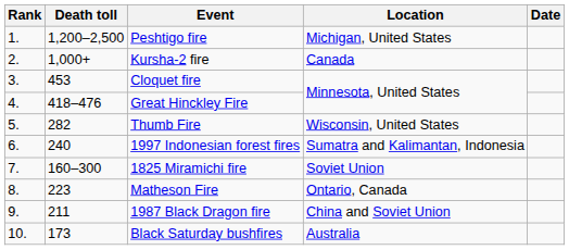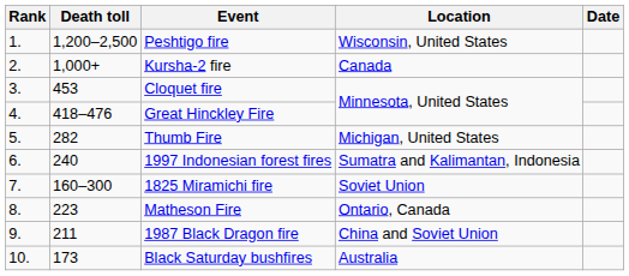 <table class="sortable wikitable" style="font-size:100%">
 <tr>
 <th>Rank</th>
 <th data-sort-type="number">Death toll</th>
 <th>Event</th>
 <th>Location</th>
 <th>Date</th>
 </tr>
 <tr>
 <td>1.</td>
 <td>1,200–2,500</td>
 <td><a href='#'>Peshtigo fire</a></td>
-<td><a href='#'>Michigan</a>, United States</td>
+<td><a href='#'>Wisconsin</a>, United States</td>
 <td></td>
 </tr>
 <tr>
 <td>2.</td>
 <td>1,000+</td>
 <td><a href='#'>Kursha-2</a> fire</td>
 <td><a href='#'>Canada</a></td>
 <td></td>
 </tr>
 <tr>
 <td>3.</td>
 <td>453</td>
 <td><a href='#'>Cloquet fire</a></td>
 <td rowspan="2"><a href='#'>Minnesota</a>, United States</td>
 <td></td>
 </tr>
 <tr>
 <td>4.</td>
 <td>418–476</td>
 <td><a href='#'>Great Hinckley Fire</a></td>
 <td></td>
 </tr>
 <tr>
 <td>5.</td>
 <td>282</td>
 <td><a href='#'>Thumb Fire</a></td>
-<td><a href='#'>Wisconsin</a>, United States</td>
+<td><a href='#'>Michigan</a>, United States</td>
 <td></td>
 </tr>
 <tr>
 <td>6.</td>
 <td>240</td>
 <td><a href='#'>1997 Indonesian forest fires</a></td>
 <td><a href='#'>Sumatra</a> and <a href='#'>Kalimantan</a>, Indonesia</td>
 <td></td>
 </tr>
 <tr>
 <td>7.</td>
 <td>160–300</td>
 <td><a href='#'>1825 Miramichi fire</a></td>
 <td><a href='#'>Soviet Union</a></td>
 <td></td>
 </tr>
 <tr>
 <td>8.</td>
 <td>223</td>
 <td><a href='#'>Matheson Fire</a></td>
 <td><a href='#'>Ontario</a>, Canada</td>
 <td></td>
 </tr>
 <tr>
 <td>9.</td>
 <td>211</td>
 <td><a href='#'>1987 Black Dragon fire</a></td>
 <td><a href='#'>China</a> and <a href='#'>Soviet Union</a></td>
 <td></td>
 </tr>
 <tr>
 <td>10.</td>
 <td>173</td>
 <td><a href='#'>Black Saturday bushfires</a></td>
 <td><a href='#'>Australia</a></td>
 <td></td>
 </tr>
 </table>
